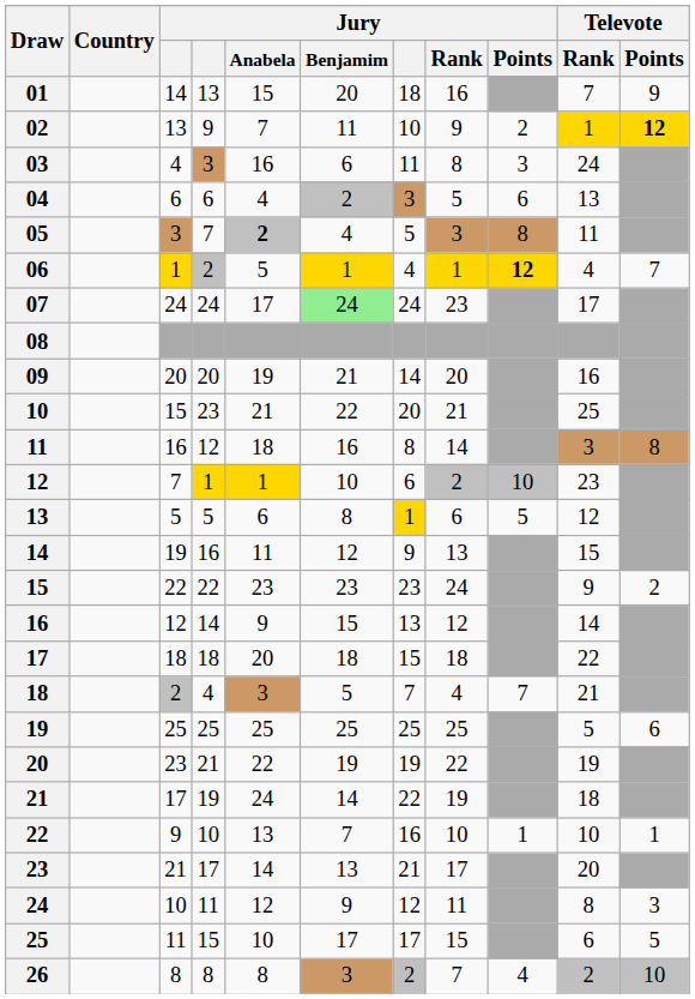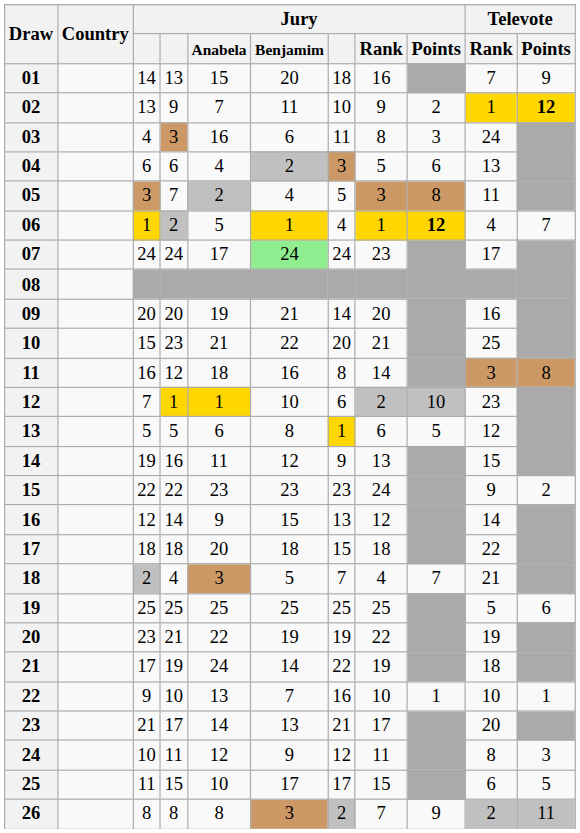 <table class="sortable wikitable collapsible plainrowheaders" style="text-align:center;">
 <tr>
 </tr>
 <tr>
 <th scope="col" rowspan="2">Draw</th>
 <th scope="col" rowspan="2">Country</th>
 <th scope="col" colspan="7">Jury</th>
 <th scope="col" colspan="2">Televote</th>
 </tr>
 <tr>
 <th scope="col"><small></small></th>
 <th scope="col"><small></small></th>
 <th scope="col"><small>Anabela</small></th>
 <th scope="col"><small>Benjamim</small></th>
 <th scope="col"><small></small></th>
 <th scope="col">Rank</th>
 <th scope="col">Points</th>
 <th scope="col">Rank</th>
 <th scope="col">Points</th>
 </tr>
 <tr>
 <th scope="row" style="text-align:center;">01</th>
 <td style="text-align:left;"></td>
 <td>14</td>
 <td>13</td>
 <td>15</td>
 <td>20</td>
 <td>18</td>
 <td>16</td>
 <td style="background:#AAAAAA;"></td>
 <td>7</td>
 <td>9</td>
 </tr>
 <tr>
 <th scope="row" style="text-align:center;">02</th>
 <td style="text-align:left;"></td>
 <td>13</td>
 <td>9</td>
 <td>7</td>
 <td>11</td>
 <td>10</td>
 <td>9</td>
 <td>2</td>
 <td style="background:gold;">1</td>
 <td style="background:gold;"><strong>12</strong></td>
 </tr>
 <tr>
 <th scope="row" style="text-align:center;">03</th>
 <td style="text-align:left;"></td>
 <td>4</td>
 <td style="background:#CC9966;">3</td>
 <td>16</td>
 <td>6</td>
 <td>11</td>
 <td>8</td>
 <td>3</td>
 <td>24</td>
 <td bgcolor="#AAAAAA"></td>
 </tr>
 <tr>
 <th scope="row" style="text-align:center;">04</th>
 <td style="text-align:left;"></td>
 <td>6</td>
 <td>6</td>
 <td>4</td>
 <td style="background:silver;">2</td>
 <td style="background:#CC9966;">3</td>
 <td>5</td>
 <td>6</td>
 <td>13</td>
 <td bgcolor="#AAAAAA"></td>
 </tr>
 <tr>
 <th scope="row" style="text-align:center;">05</th>
 <td style="text-align:left;"></td>
 <td style="background:#CC9966;">3</td>
 <td>7</td>
-<td style="background:silver;"><strong>2</strong></td>
+<td style="background:silver;">2</td>
 <td>4</td>
 <td>5</td>
 <td style="background:#CC9966;">3</td>
 <td style="background:#CC9966;">8</td>
 <td>11</td>
 <td bgcolor="#AAAAAA"></td>
 </tr>
 <tr>
 <th scope="row" style="text-align:center;">06</th>
 <td style="text-align:left;"></td>
 <td style="background:gold;">1</td>
 <td style="background:silver;">2</td>
 <td>5</td>
 <td style="background:gold;">1</td>
 <td>4</td>
 <td style="background:gold;">1</td>
 <td style="background:gold;"><strong>12</strong></td>
 <td>4</td>
 <td>7</td>
 </tr>
 <tr>
 <th scope="row" style="text-align:center;">07</th>
 <td style="text-align:left;"></td>
 <td>24</td>
 <td>24</td>
 <td>17</td>
 <td style="background: lightgreen;">24</td>
 <td>24</td>
 <td>23</td>
 <td style="background:#AAAAAA;"></td>
 <td>17</td>
 <td bgcolor="#AAAAAA"></td>
 </tr>
 <tr class="sortbottom">
 <th scope="row" style="text-align:center;">08</th>
 <td style="text-align:left;"></td>
 <td style="background:#AAAAAA;"></td>
 <td style="background:#AAAAAA;"></td>
 <td style="background:#AAAAAA;"></td>
 <td style="background:#AAAAAA;"></td>
 <td style="background:#AAAAAA;"></td>
 <td style="background:#AAAAAA;"></td>
 <td style="background:#AAAAAA;"></td>
 <td style="background:#AAAAAA;"></td>
 <td bgcolor="#AAAAAA"></td>
 </tr>
 <tr>
 <th scope="row" style="text-align:center;">09</th>
 <td style="text-align:left;"></td>
 <td>20</td>
 <td>20</td>
 <td>19</td>
 <td>21</td>
 <td>14</td>
 <td>20</td>
 <td style="background:#AAAAAA;"></td>
 <td>16</td>
 <td bgcolor="#AAAAAA"></td>
 </tr>
 <tr>
 <th scope="row" style="text-align:center;">10</th>
 <td style="text-align:left;"></td>
 <td>15</td>
 <td>23</td>
 <td>21</td>
 <td>22</td>
 <td>20</td>
 <td>21</td>
 <td style="background:#AAAAAA;"></td>
 <td>25</td>
 <td bgcolor="#AAAAAA"></td>
 </tr>
 <tr>
 <th scope="row" style="text-align:center;">11</th>
 <td style="text-align:left;"></td>
 <td>16</td>
 <td>12</td>
 <td>18</td>
 <td>16</td>
 <td>8</td>
 <td>14</td>
 <td style="background:#AAAAAA;"></td>
 <td style="background:#CC9966;">3</td>
 <td style="background:#CC9966;">8</td>
 </tr>
 <tr>
 <th scope="row" style="text-align:center;">12</th>
 <td style="text-align:left;"></td>
 <td>7</td>
 <td style="background:gold;">1</td>
 <td style="background:gold;">1</td>
 <td>10</td>
 <td>6</td>
 <td style="background:silver;">2</td>
 <td style="background:silver;">10</td>
 <td>23</td>
 <td bgcolor="#AAAAAA"></td>
 </tr>
 <tr>
 <th scope="row" style="text-align:center;">13</th>
 <td style="text-align:left;"></td>
 <td>5</td>
 <td>5</td>
 <td>6</td>
 <td>8</td>
 <td style="background:gold;">1</td>
 <td>6</td>
 <td>5</td>
 <td>12</td>
 <td bgcolor="#AAAAAA"></td>
 </tr>
 <tr>
 <th scope="row" style="text-align:center;">14</th>
 <td style="text-align:left;"></td>
 <td>19</td>
 <td>16</td>
 <td>11</td>
 <td>12</td>
 <td>9</td>
 <td>13</td>
 <td style="background:#AAAAAA;"></td>
 <td>15</td>
 <td bgcolor="#AAAAAA"></td>
 </tr>
 <tr>
 <th scope="row" style="text-align:center;">15</th>
 <td style="text-align:left;"></td>
 <td>22</td>
 <td>22</td>
 <td>23</td>
 <td>23</td>
 <td>23</td>
 <td>24</td>
 <td style="background:#AAAAAA;"></td>
 <td>9</td>
 <td>2</td>
 </tr>
 <tr>
 <th scope="row" style="text-align:center;">16</th>
 <td style="text-align:left;"></td>
 <td>12</td>
 <td>14</td>
 <td>9</td>
 <td>15</td>
 <td>13</td>
 <td>12</td>
 <td style="background:#AAAAAA;"></td>
 <td>14</td>
 <td bgcolor="#AAAAAA"></td>
 </tr>
 <tr>
 <th scope="row" style="text-align:center;">17</th>
 <td style="text-align:left;"></td>
 <td>18</td>
 <td>18</td>
 <td>20</td>
 <td>18</td>
 <td>15</td>
 <td>18</td>
 <td style="background:#AAAAAA;"></td>
 <td>22</td>
 <td bgcolor="#AAAAAA"></td>
 </tr>
 <tr>
 <th scope="row" style="text-align:center;">18</th>
 <td style="text-align:left;"></td>
 <td style="background:silver;">2</td>
 <td>4</td>
 <td style="background:#CC9966;">3</td>
 <td>5</td>
 <td>7</td>
 <td>4</td>
 <td>7</td>
 <td>21</td>
 <td bgcolor="#AAAAAA"></td>
 </tr>
 <tr>
 <th scope="row" style="text-align:center;">19</th>
 <td style="text-align:left;"></td>
 <td>25</td>
 <td>25</td>
 <td>25</td>
 <td>25</td>
 <td>25</td>
 <td>25</td>
 <td style="background:#AAAAAA;"></td>
 <td>5</td>
 <td>6</td>
 </tr>
 <tr>
 <th scope="row" style="text-align:center;">20</th>
 <td style="text-align:left;"></td>
 <td>23</td>
 <td>21</td>
 <td>22</td>
 <td>19</td>
 <td>19</td>
 <td>22</td>
 <td style="background:#AAAAAA;"></td>
 <td>19</td>
 <td bgcolor="#AAAAAA"></td>
 </tr>
 <tr>
 <th scope="row" style="text-align:center;">21</th>
 <td style="text-align:left;"></td>
 <td>17</td>
 <td>19</td>
 <td>24</td>
 <td>14</td>
 <td>22</td>
 <td>19</td>
 <td style="background:#AAAAAA;"></td>
 <td>18</td>
 <td bgcolor="#AAAAAA"></td>
 </tr>
 <tr>
 <th scope="row" style="text-align:center;">22</th>
 <td style="text-align:left;"></td>
 <td>9</td>
 <td>10</td>
 <td>13</td>
 <td>7</td>
 <td>16</td>
 <td>10</td>
 <td>1</td>
 <td>10</td>
 <td>1</td>
 </tr>
 <tr>
 <th scope="row" style="text-align:center;">23</th>
 <td style="text-align:left;"></td>
 <td>21</td>
 <td>17</td>
 <td>14</td>
 <td>13</td>
 <td>21</td>
 <td>17</td>
 <td style="background:#AAAAAA;"></td>
 <td>20</td>
 <td bgcolor="#AAAAAA"></td>
 </tr>
 <tr>
 <th scope="row" style="text-align:center;">24</th>
 <td style="text-align:left;"></td>
 <td>10</td>
 <td>11</td>
 <td>12</td>
 <td>9</td>
 <td>12</td>
 <td>11</td>
 <td style="background:#AAAAAA;"></td>
 <td>8</td>
 <td>3</td>
 </tr>
 <tr>
 <th scope="row" style="text-align:center;">25</th>
 <td style="text-align:left;"></td>
 <td>11</td>
 <td>15</td>
 <td>10</td>
 <td>17</td>
 <td>17</td>
 <td>15</td>
 <td style="background:#AAAAAA;"></td>
 <td>6</td>
 <td>5</td>
 </tr>
 <tr>
 <th scope="row" style="text-align:center;">26</th>
 <td style="text-align:left;"></td>
 <td>8</td>
 <td>8</td>
 <td>8</td>
 <td style="background:#CC9966;">3</td>
 <td style="background:silver;">2</td>
 <td>7</td>
-<td>4</td>
+<td>9</td>
 <td style="background:silver;">2</td>
-<td style="background:silver;">10</td>
+<td style="background:silver;">11</td>
 </tr>
 </table>
